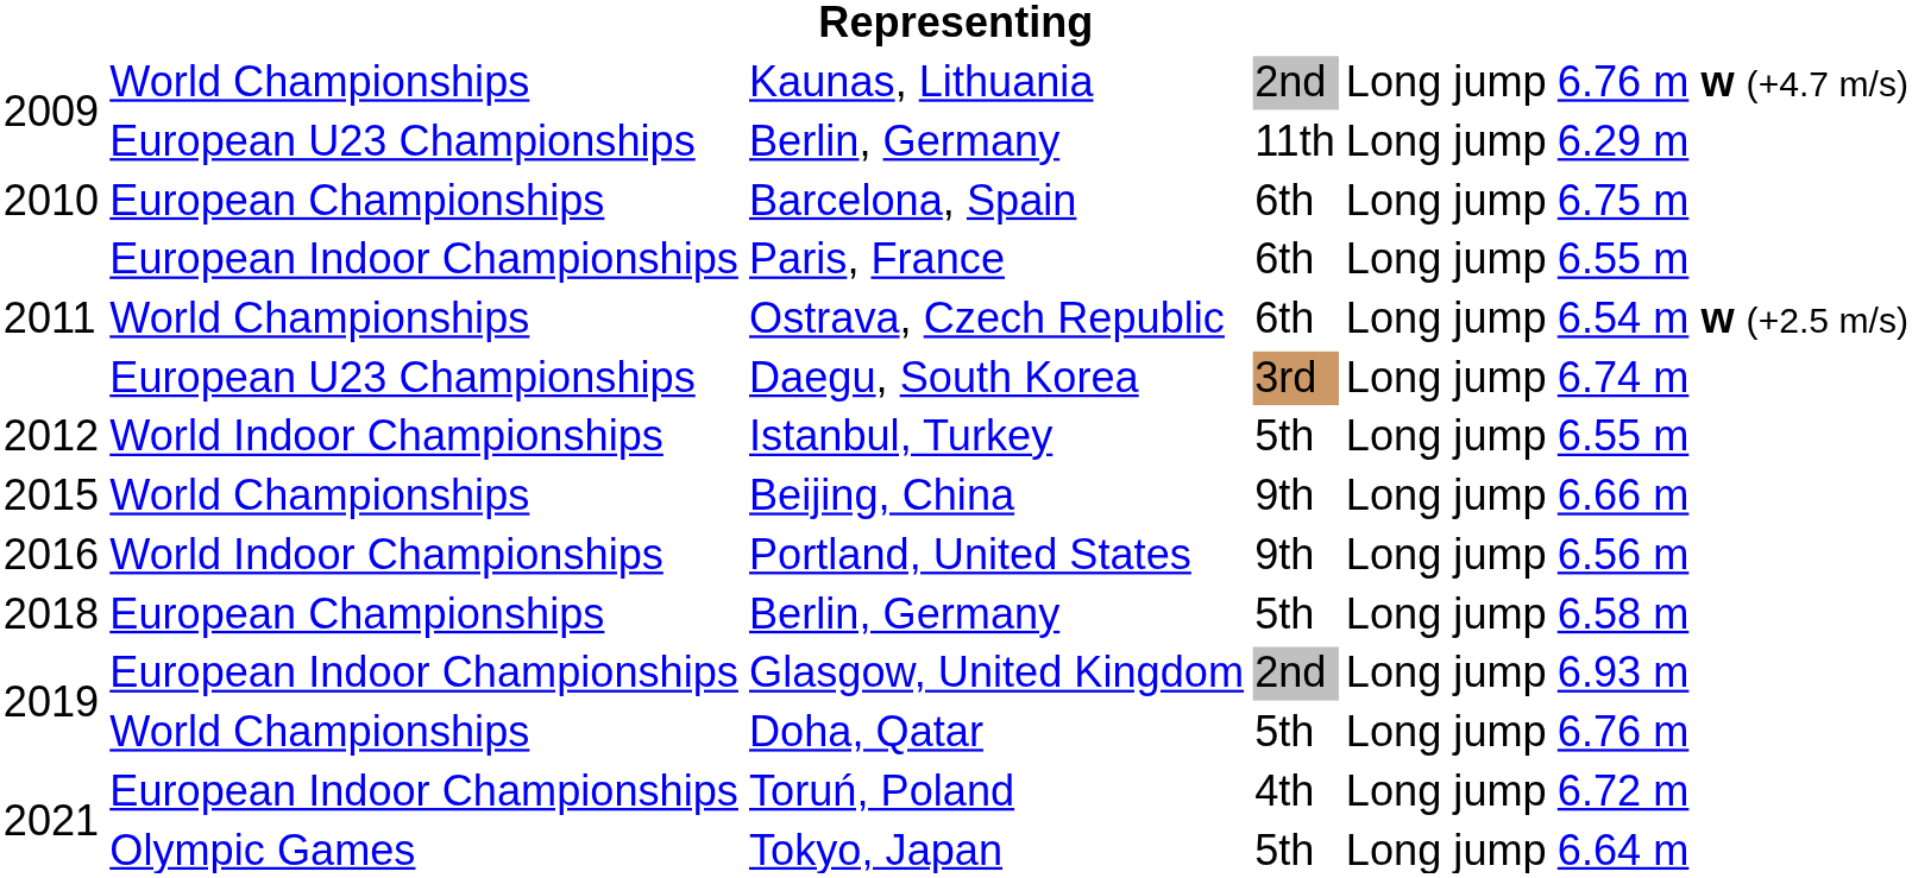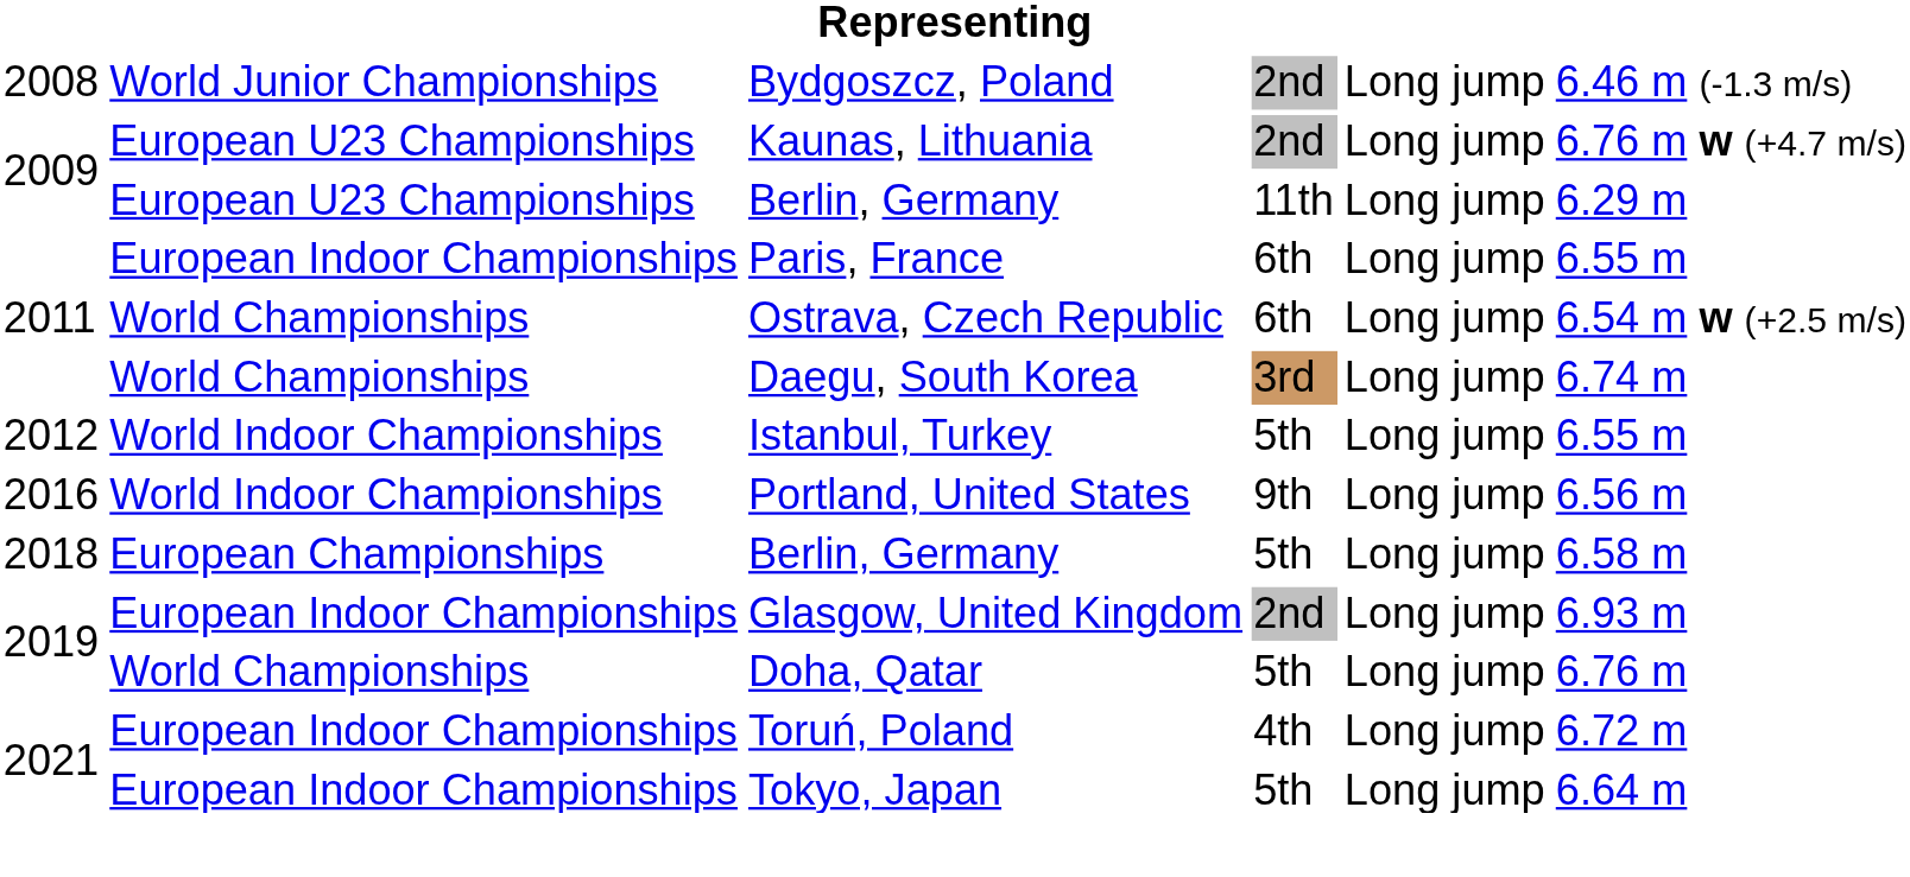 <table>
 <tr>
 <th colspan="6">Representing </th>
 </tr>
 <tr>
+<td>2008</td>
+<td><a href='#'>World Junior Championships</a></td>
+<td><a href='#'>Bydgoszcz</a>, <a href='#'>Poland</a></td>
+<td bgcolor=silver>2nd</td>
+<td>Long jump</td>
+<td><a href='#'>6.46 m</a>  <small>(-1.3 m/s)</small></td>
+</tr>
+<tr>
 <td rowspan=2>2009</td>
-<td><a href='#'>World Championships</a></td>
+<td><a href='#'>European U23 Championships</a></td>
 <td><a href='#'>Kaunas</a>, <a href='#'>Lithuania</a></td>
 <td bgcolor=silver>2nd</td>
 <td>Long jump</td>
 <td><a href='#'>6.76 m</a> <strong>w</strong> <small>(+4.7 m/s)</small></td>
 </tr>
 <tr>
 <td><a href='#'>European U23 Championships</a></td>
 <td><a href='#'>Berlin</a>, <a href='#'>Germany</a></td>
 <td>11th</td>
 <td>Long jump</td>
 <td><a href='#'>6.29 m</a></td>
-</tr>
-<tr>
-<td>2010</td>
-<td><a href='#'>European Championships</a></td>
-<td><a href='#'>Barcelona</a>, <a href='#'>Spain</a></td>
-<td>6th</td>
-<td>Long jump</td>
-<td><a href='#'>6.75 m</a></td>
 </tr>
 <tr>
 <td rowspan=3>2011</td>
 <td><a href='#'>European Indoor Championships</a></td>
 <td><a href='#'>Paris</a>, <a href='#'>France</a></td>
 <td>6th</td>
 <td>Long jump</td>
 <td><a href='#'>6.55 m</a></td>
 </tr>
 <tr>
 <td><a href='#'>World Championships</a></td>
 <td><a href='#'>Ostrava</a>, <a href='#'>Czech Republic</a></td>
 <td>6th</td>
 <td>Long jump</td>
 <td><a href='#'>6.54 m</a> <strong>w</strong> <small>(+2.5 m/s)</small></td>
 </tr>
 <tr>
-<td><a href='#'>European U23 Championships</a></td>
+<td><a href='#'>World Championships</a></td>
 <td><a href='#'>Daegu</a>, <a href='#'>South Korea</a></td>
 <td bgcolor=cc9966>3rd</td>
 <td>Long jump</td>
 <td><a href='#'>6.74 m</a></td>
 </tr>
 <tr>
 <td>2012</td>
 <td><a href='#'>World Indoor Championships</a></td>
 <td><a href='#'>Istanbul, Turkey</a></td>
 <td>5th</td>
 <td>Long jump</td>
 <td><a href='#'>6.55 m</a></td>
-</tr>
-<tr>
-<td>2015</td>
-<td><a href='#'>World Championships</a></td>
-<td><a href='#'>Beijing, China</a></td>
-<td>9th</td>
-<td>Long jump</td>
-<td><a href='#'>6.66 m</a></td>
 </tr>
 <tr>
 <td>2016</td>
 <td><a href='#'>World Indoor Championships</a></td>
 <td><a href='#'>Portland, United States</a></td>
 <td>9th</td>
 <td>Long jump</td>
 <td><a href='#'>6.56 m</a></td>
 </tr>
 <tr>
 <td>2018</td>
 <td><a href='#'>European Championships</a></td>
 <td><a href='#'>Berlin, Germany</a></td>
 <td>5th</td>
 <td>Long jump</td>
 <td><a href='#'>6.58 m</a></td>
 </tr>
 <tr>
 <td rowspan=2>2019</td>
 <td><a href='#'>European Indoor Championships</a></td>
 <td><a href='#'>Glasgow, United Kingdom</a></td>
 <td bgcolor=silver>2nd</td>
 <td>Long jump</td>
 <td><a href='#'>6.93 m</a></td>
 </tr>
 <tr>
 <td><a href='#'>World Championships</a></td>
 <td><a href='#'>Doha, Qatar</a></td>
 <td>5th</td>
 <td>Long jump</td>
 <td><a href='#'>6.76 m</a></td>
 </tr>
 <tr>
 <td rowspan=2>2021</td>
 <td><a href='#'>European Indoor Championships</a></td>
 <td><a href='#'>Toruń, Poland</a></td>
 <td>4th</td>
 <td>Long jump</td>
 <td><a href='#'>6.72 m</a></td>
 </tr>
 <tr>
-<td><a href='#'>Olympic Games</a></td>
+<td><a href='#'>European Indoor Championships</a></td>
 <td><a href='#'>Tokyo, Japan</a></td>
 <td>5th</td>
 <td>Long jump</td>
 <td><a href='#'>6.64 m</a></td>
 </tr>
 </table>
